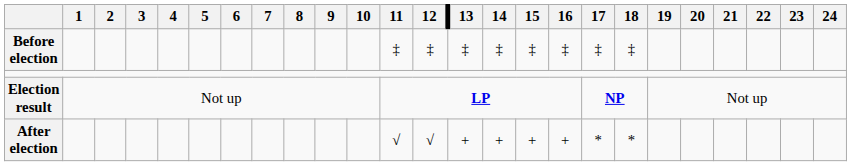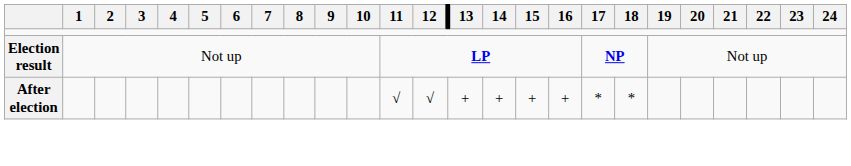 <table class="wikitable" style="text-align:center; font-size:95%">
 <tr>
 <th></th>
 <th width=30px>1</th>
 <th width=30px>2</th>
 <th width=30px>3</th>
 <th width=30px>4</th>
 <th width=30px>5</th>
 <th width=30px>6</th>
 <th width=30px>7</th>
 <th width=30px>8</th>
 <th width=30px>9</th>
 <th width=30px>10</th>
 <th width=30px>11</th>
 <th width=30px>12</th>
 <th width=30px style="border-left:5px solid black;">13</th>
 <th width=30px>14</th>
 <th width=30px>15</th>
 <th width=30px>16</th>
 <th width=30px>17</th>
 <th width=30px>18</th>
 <th width=30px>19</th>
 <th width=30px>20</th>
 <th width=30px>21</th>
 <th width=30px>22</th>
 <th width=30px>23</th>
 <th width=30px>24</th>
-</tr>
-<tr>
-<th>Before election</th>
-<td bgcolor=></td>
-<td bgcolor=></td>
-<td bgcolor=></td>
-<td bgcolor=></td>
-<td bgcolor=></td>
-<td bgcolor=></td>
-<td bgcolor=></td>
-<td bgcolor=></td>
-<td bgcolor=></td>
-<td bgcolor=></td>
-<td bgcolor=>‡</td>
-<td bgcolor=>‡</td>
-<td bgcolor=>‡</td>
-<td bgcolor=>‡</td>
-<td bgcolor=>‡</td>
-<td bgcolor=>‡</td>
-<td bgcolor=>‡</td>
-<td bgcolor=>‡</td>
-<td bgcolor=></td>
-<td bgcolor=></td>
-<td bgcolor=></td>
-<td bgcolor=></td>
-<td bgcolor=></td>
-<td bgcolor=></td>
 </tr>
 <tr>
 <td colspan=25></td>
 </tr>
 <tr>
 <th>Election result</th>
 <td colspan=10>Not up</td>
 <td colspan=6 bgcolor=><strong><a href='#'>LP</a></strong></td>
 <td colspan=2 bgcolor=><strong><a href='#'>NP</a></strong></td>
 <td colspan=6>Not up</td>
 </tr>
 <tr>
 <th>After election</th>
 <td bgcolor=></td>
 <td bgcolor=></td>
 <td bgcolor=></td>
 <td bgcolor=></td>
 <td bgcolor=></td>
 <td bgcolor=></td>
 <td bgcolor=></td>
 <td bgcolor=></td>
 <td bgcolor=></td>
 <td bgcolor=></td>
 <td bgcolor=>√</td>
 <td bgcolor=>√</td>
 <td bgcolor=>+</td>
 <td bgcolor=>+</td>
 <td bgcolor=>+</td>
 <td bgcolor=>+</td>
 <td bgcolor=>*</td>
 <td bgcolor=>*</td>
 <td bgcolor=></td>
 <td bgcolor=></td>
 <td bgcolor=></td>
 <td bgcolor=></td>
 <td bgcolor=></td>
 <td bgcolor=></td>
 </tr>
 </table>
